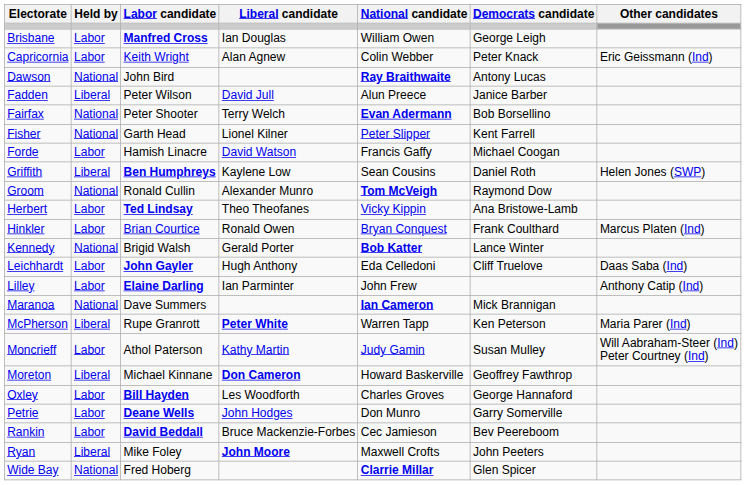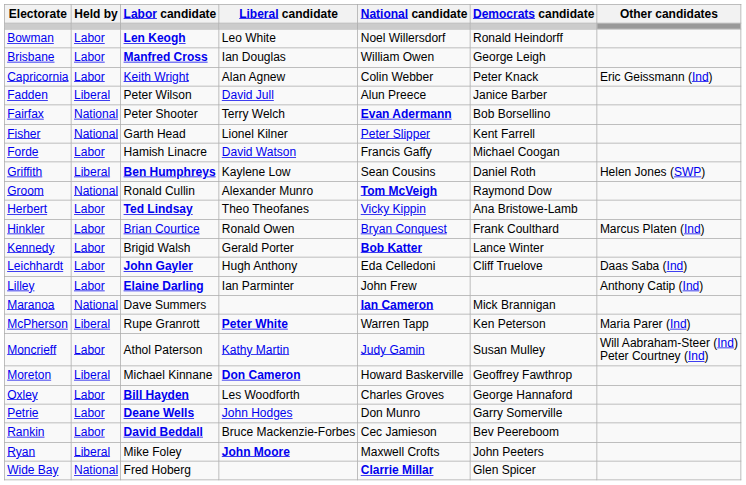 <table class="wikitable">
 <tr>
 <th>Electorate</th>
 <th>Held by</th>
 <th><a href='#'>Labor</a> candidate</th>
 <th><a href='#'>Liberal</a> candidate</th>
 <th><a href='#'>National</a> candidate</th>
 <th><a href='#'>Democrats</a> candidate</th>
 <th>Other candidates</th>
 </tr>
 <tr bgcolor="#cccccc">
 <td></td>
 <td></td>
 <td></td>
 <td></td>
 <td></td>
 <td></td>
 <td bgcolor="#999999"></td>
 </tr>
 <tr>
+<td><a href='#'>Bowman</a></td>
+<td><a href='#'>Labor</a></td>
+<td><strong><a href='#'>Len Keogh</a></strong></td>
+<td>Leo White</td>
+<td>Noel Willersdorf</td>
+<td>Ronald Heindorff</td>
+<td></td>
+</tr>
+<tr>
 <td><a href='#'>Brisbane</a></td>
 <td><a href='#'>Labor</a></td>
 <td><strong><a href='#'>Manfred Cross</a></strong></td>
 <td>Ian Douglas</td>
 <td>William Owen</td>
 <td>George Leigh</td>
 <td></td>
 </tr>
 <tr>
 <td><a href='#'>Capricornia</a></td>
 <td><a href='#'>Labor</a></td>
 <td><a href='#'>Keith Wright</a></td>
 <td>Alan Agnew</td>
 <td>Colin Webber</td>
 <td>Peter Knack</td>
 <td>Eric Geissmann (<a href='#'>Ind</a>)</td>
-</tr>
-<tr>
-<td><a href='#'>Dawson</a></td>
-<td><a href='#'>National</a></td>
-<td>John Bird</td>
-<td></td>
-<td><strong><a href='#'>Ray Braithwaite</a></strong></td>
-<td>Antony Lucas</td>
-<td></td>
 </tr>
 <tr>
 <td><a href='#'>Fadden</a></td>
 <td><a href='#'>Liberal</a></td>
 <td>Peter Wilson</td>
 <td><a href='#'>David Jull</a></td>
 <td>Alun Preece</td>
 <td>Janice Barber</td>
 <td></td>
 </tr>
 <tr>
 <td><a href='#'>Fairfax</a></td>
 <td><a href='#'>National</a></td>
 <td>Peter Shooter</td>
 <td>Terry Welch</td>
 <td><strong><a href='#'>Evan Adermann</a></strong></td>
 <td>Bob Borsellino</td>
 <td></td>
 </tr>
 <tr>
 <td><a href='#'>Fisher</a></td>
 <td><a href='#'>National</a></td>
 <td>Garth Head</td>
 <td>Lionel Kilner</td>
 <td><a href='#'>Peter Slipper</a></td>
 <td>Kent Farrell</td>
 <td></td>
 </tr>
 <tr>
 <td><a href='#'>Forde</a></td>
 <td><a href='#'>Labor</a></td>
 <td>Hamish Linacre</td>
 <td><a href='#'>David Watson</a></td>
 <td>Francis Gaffy</td>
 <td>Michael Coogan</td>
 <td></td>
 </tr>
 <tr>
 <td><a href='#'>Griffith</a></td>
 <td><a href='#'>Liberal</a></td>
 <td><strong><a href='#'>Ben Humphreys</a></strong></td>
 <td>Kaylene Low</td>
 <td>Sean Cousins</td>
 <td>Daniel Roth</td>
 <td>Helen Jones (<a href='#'>SWP</a>)</td>
 </tr>
 <tr>
 <td><a href='#'>Groom</a></td>
 <td><a href='#'>National</a></td>
 <td>Ronald Cullin</td>
 <td>Alexander Munro</td>
 <td><strong><a href='#'>Tom McVeigh</a></strong></td>
 <td>Raymond Dow</td>
 <td></td>
 </tr>
 <tr>
 <td><a href='#'>Herbert</a></td>
 <td><a href='#'>Labor</a></td>
 <td><strong><a href='#'>Ted Lindsay</a></strong></td>
 <td>Theo Theofanes</td>
 <td><a href='#'>Vicky Kippin</a></td>
 <td>Ana Bristowe-Lamb</td>
 <td></td>
 </tr>
 <tr>
 <td><a href='#'>Hinkler</a></td>
 <td><a href='#'>Labor</a></td>
 <td><a href='#'>Brian Courtice</a></td>
 <td>Ronald Owen</td>
 <td><a href='#'>Bryan Conquest</a></td>
 <td>Frank Coulthard</td>
 <td>Marcus Platen (<a href='#'>Ind</a>)</td>
 </tr>
 <tr>
 <td><a href='#'>Kennedy</a></td>
-<td><a href='#'>National</a></td>
+<td><a href='#'>Labor</a></td>
 <td>Brigid Walsh</td>
 <td>Gerald Porter</td>
 <td><strong><a href='#'>Bob Katter</a></strong></td>
 <td>Lance Winter</td>
 <td></td>
 </tr>
 <tr>
 <td><a href='#'>Leichhardt</a></td>
 <td><a href='#'>Labor</a></td>
 <td><strong><a href='#'>John Gayler</a></strong></td>
 <td>Hugh Anthony</td>
 <td>Eda Celledoni</td>
 <td>Cliff Truelove</td>
 <td>Daas Saba (<a href='#'>Ind</a>)</td>
 </tr>
 <tr>
 <td><a href='#'>Lilley</a></td>
 <td><a href='#'>Labor</a></td>
 <td><strong><a href='#'>Elaine Darling</a></strong></td>
 <td>Ian Parminter</td>
 <td>John Frew</td>
 <td></td>
 <td>Anthony Catip (<a href='#'>Ind</a>)</td>
 </tr>
 <tr>
 <td><a href='#'>Maranoa</a></td>
 <td><a href='#'>National</a></td>
 <td>Dave Summers</td>
 <td></td>
 <td><strong><a href='#'>Ian Cameron</a></strong></td>
 <td>Mick Brannigan</td>
 <td></td>
 </tr>
 <tr>
 <td><a href='#'>McPherson</a></td>
 <td><a href='#'>Liberal</a></td>
 <td>Rupe Granrott</td>
 <td><strong><a href='#'>Peter White</a></strong></td>
 <td>Warren Tapp</td>
 <td>Ken Peterson</td>
 <td>Maria Parer (<a href='#'>Ind</a>)</td>
 </tr>
 <tr>
 <td><a href='#'>Moncrieff</a></td>
 <td><a href='#'>Labor</a></td>
 <td>Athol Paterson</td>
 <td><a href='#'>Kathy Martin</a></td>
 <td><a href='#'>Judy Gamin</a></td>
 <td>Susan Mulley</td>
 <td>Will Aabraham-Steer (<a href='#'>Ind</a>)<br>Peter Courtney (<a href='#'>Ind</a>)</td>
 </tr>
 <tr>
 <td><a href='#'>Moreton</a></td>
 <td><a href='#'>Liberal</a></td>
 <td>Michael Kinnane</td>
 <td><strong><a href='#'>Don Cameron</a></strong></td>
 <td>Howard Baskerville</td>
 <td>Geoffrey Fawthrop</td>
 <td></td>
 </tr>
 <tr>
 <td><a href='#'>Oxley</a></td>
 <td><a href='#'>Labor</a></td>
 <td><strong><a href='#'>Bill Hayden</a></strong></td>
 <td>Les Woodforth</td>
 <td>Charles Groves</td>
 <td>George Hannaford</td>
 <td></td>
 </tr>
 <tr>
 <td><a href='#'>Petrie</a></td>
 <td><a href='#'>Labor</a></td>
 <td><strong><a href='#'>Deane Wells</a></strong></td>
 <td><a href='#'>John Hodges</a></td>
 <td>Don Munro</td>
 <td>Garry Somerville</td>
 <td></td>
 </tr>
 <tr>
 <td><a href='#'>Rankin</a></td>
 <td><a href='#'>Labor</a></td>
 <td><strong><a href='#'>David Beddall</a></strong></td>
 <td>Bruce Mackenzie-Forbes</td>
 <td>Cec Jamieson</td>
 <td>Bev Peereboom</td>
 <td></td>
 </tr>
 <tr>
 <td><a href='#'>Ryan</a></td>
 <td><a href='#'>Liberal</a></td>
 <td>Mike Foley</td>
 <td><strong><a href='#'>John Moore</a></strong></td>
 <td>Maxwell Crofts</td>
 <td>John Peeters</td>
 <td></td>
 </tr>
 <tr>
 <td><a href='#'>Wide Bay</a></td>
 <td><a href='#'>National</a></td>
 <td>Fred Hoberg</td>
 <td></td>
 <td><strong><a href='#'>Clarrie Millar</a></strong></td>
 <td>Glen Spicer</td>
 <td></td>
 </tr>
 </table>
